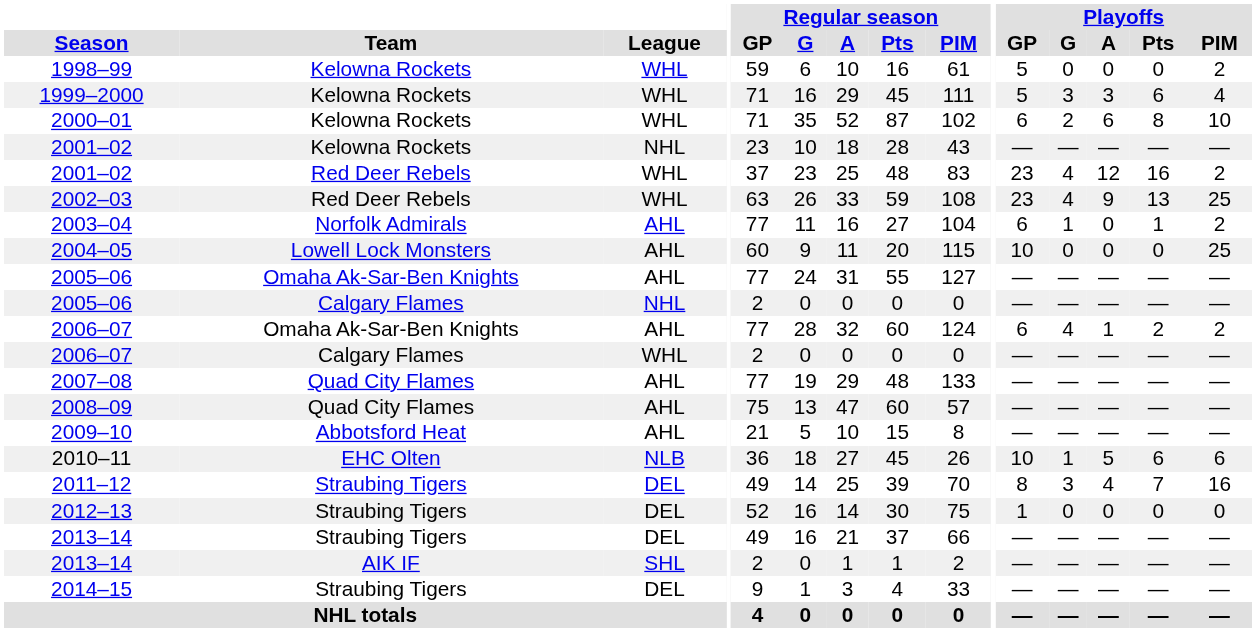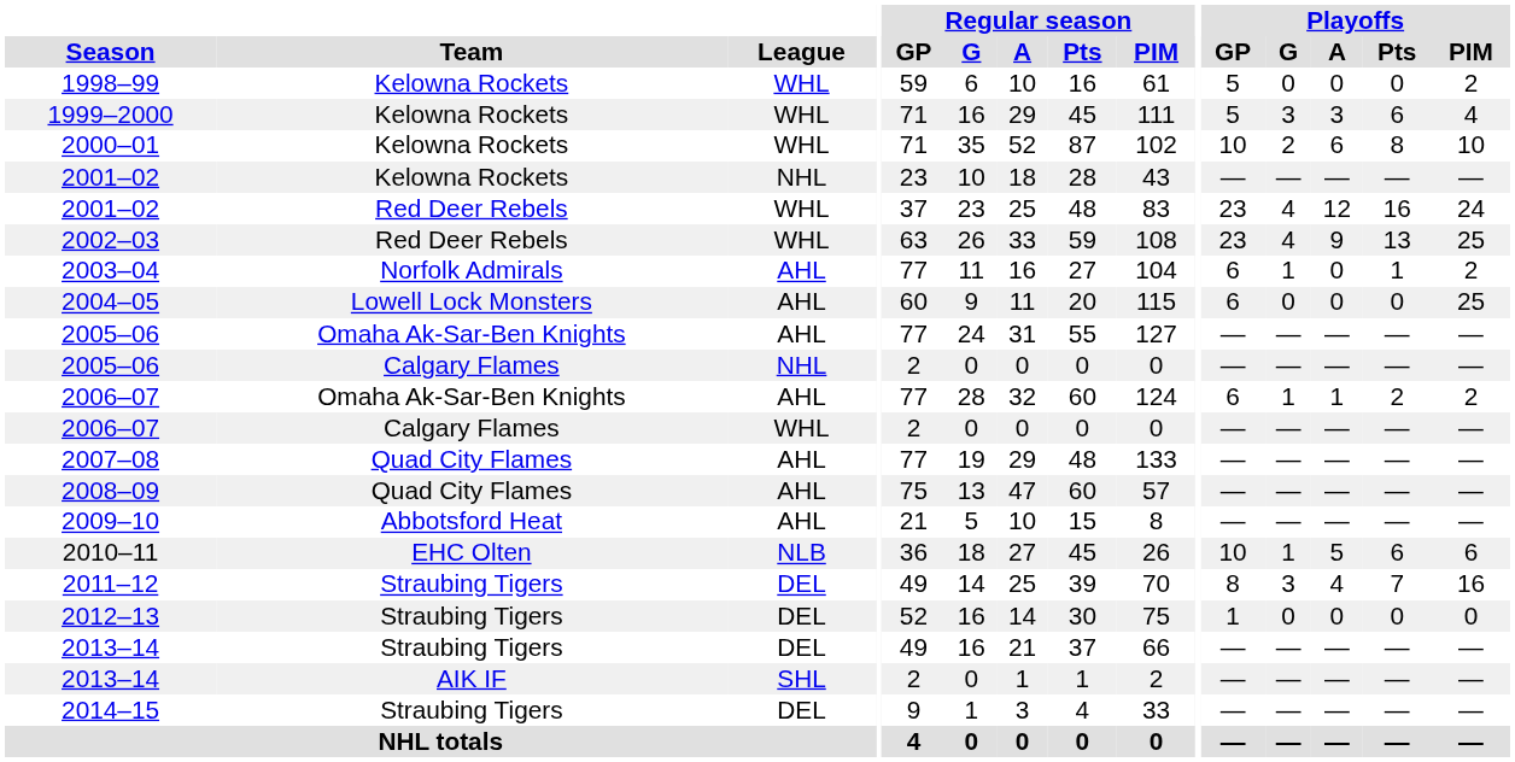 <table border="0" cellpadding="1" cellspacing="0" style="text-align:center; width:60em">
 <tr bgcolor="#e0e0e0">
 <th colspan="3"  bgcolor="#ffffff"></th>
 <th rowspan="99" bgcolor="#ffffff"></th>
 <th colspan="5"><a href='#'>Regular season</a></th>
 <th rowspan="99" bgcolor="#ffffff"></th>
 <th colspan="5"><a href='#'>Playoffs</a></th>
 </tr>
 <tr bgcolor="#e0e0e0">
 <th><a href='#'>Season</a></th>
 <th>Team</th>
 <th>League</th>
 <th>GP</th>
 <th><a href='#'>G</a></th>
 <th><a href='#'>A</a></th>
 <th><a href='#'>Pts</a></th>
 <th><a href='#'>PIM</a></th>
 <th>GP</th>
 <th>G</th>
 <th>A</th>
 <th>Pts</th>
 <th>PIM</th>
 </tr>
 <tr>
 <td><a href='#'>1998–99</a></td>
 <td><a href='#'>Kelowna Rockets</a></td>
 <td><a href='#'>WHL</a></td>
 <td>59</td>
 <td>6</td>
 <td>10</td>
 <td>16</td>
 <td>61</td>
 <td>5</td>
 <td>0</td>
 <td>0</td>
 <td>0</td>
 <td>2</td>
 </tr>
 <tr bgcolor="#f0f0f0">
 <td><a href='#'>1999–2000</a></td>
 <td>Kelowna Rockets</td>
 <td>WHL</td>
 <td>71</td>
 <td>16</td>
 <td>29</td>
 <td>45</td>
 <td>111</td>
 <td>5</td>
 <td>3</td>
 <td>3</td>
 <td>6</td>
 <td>4</td>
 </tr>
 <tr>
 <td><a href='#'>2000–01</a></td>
 <td>Kelowna Rockets</td>
 <td>WHL</td>
 <td>71</td>
 <td>35</td>
 <td>52</td>
 <td>87</td>
 <td>102</td>
-<td>6</td>
+<td>10</td>
 <td>2</td>
 <td>6</td>
 <td>8</td>
 <td>10</td>
 </tr>
 <tr bgcolor="#f0f0f0">
 <td><a href='#'>2001–02</a></td>
 <td>Kelowna Rockets</td>
 <td>NHL</td>
 <td>23</td>
 <td>10</td>
 <td>18</td>
 <td>28</td>
 <td>43</td>
 <td>—</td>
 <td>—</td>
 <td>—</td>
 <td>—</td>
 <td>—</td>
 </tr>
 <tr>
 <td><a href='#'>2001–02</a></td>
 <td><a href='#'>Red Deer Rebels</a></td>
 <td>WHL</td>
 <td>37</td>
 <td>23</td>
 <td>25</td>
 <td>48</td>
 <td>83</td>
 <td>23</td>
 <td>4</td>
 <td>12</td>
 <td>16</td>
-<td>2</td>
+<td>24</td>
 </tr>
 <tr bgcolor="#f0f0f0">
 <td><a href='#'>2002–03</a></td>
 <td>Red Deer Rebels</td>
 <td>WHL</td>
 <td>63</td>
 <td>26</td>
 <td>33</td>
 <td>59</td>
 <td>108</td>
 <td>23</td>
 <td>4</td>
 <td>9</td>
 <td>13</td>
 <td>25</td>
 </tr>
 <tr>
 <td><a href='#'>2003–04</a></td>
 <td><a href='#'>Norfolk Admirals</a></td>
 <td><a href='#'>AHL</a></td>
 <td>77</td>
 <td>11</td>
 <td>16</td>
 <td>27</td>
 <td>104</td>
 <td>6</td>
 <td>1</td>
 <td>0</td>
 <td>1</td>
 <td>2</td>
 </tr>
 <tr bgcolor="#f0f0f0">
 <td><a href='#'>2004–05</a></td>
 <td><a href='#'>Lowell Lock Monsters</a></td>
 <td>AHL</td>
 <td>60</td>
 <td>9</td>
 <td>11</td>
 <td>20</td>
 <td>115</td>
-<td>10</td>
+<td>6</td>
 <td>0</td>
 <td>0</td>
 <td>0</td>
 <td>25</td>
 </tr>
 <tr>
 <td><a href='#'>2005–06</a></td>
 <td><a href='#'>Omaha Ak-Sar-Ben Knights</a></td>
 <td>AHL</td>
 <td>77</td>
 <td>24</td>
 <td>31</td>
 <td>55</td>
 <td>127</td>
 <td>—</td>
 <td>—</td>
 <td>—</td>
 <td>—</td>
 <td>—</td>
 </tr>
 <tr bgcolor="#f0f0f0">
 <td><a href='#'>2005–06</a></td>
 <td><a href='#'>Calgary Flames</a></td>
 <td><a href='#'>NHL</a></td>
 <td>2</td>
 <td>0</td>
 <td>0</td>
 <td>0</td>
 <td>0</td>
 <td>—</td>
 <td>—</td>
 <td>—</td>
 <td>—</td>
 <td>—</td>
 </tr>
 <tr>
 <td><a href='#'>2006–07</a></td>
 <td>Omaha Ak-Sar-Ben Knights</td>
 <td>AHL</td>
 <td>77</td>
 <td>28</td>
 <td>32</td>
 <td>60</td>
 <td>124</td>
 <td>6</td>
-<td>4</td>
+<td>1</td>
 <td>1</td>
 <td>2</td>
 <td>2</td>
 </tr>
 <tr bgcolor="#f0f0f0">
 <td><a href='#'>2006–07</a></td>
 <td>Calgary Flames</td>
 <td>WHL</td>
 <td>2</td>
 <td>0</td>
 <td>0</td>
 <td>0</td>
 <td>0</td>
 <td>—</td>
 <td>—</td>
 <td>—</td>
 <td>—</td>
 <td>—</td>
 </tr>
 <tr>
 <td><a href='#'>2007–08</a></td>
 <td><a href='#'>Quad City Flames</a></td>
 <td>AHL</td>
 <td>77</td>
 <td>19</td>
 <td>29</td>
 <td>48</td>
 <td>133</td>
 <td>—</td>
 <td>—</td>
 <td>—</td>
 <td>—</td>
 <td>—</td>
 </tr>
 <tr bgcolor="#f0f0f0">
 <td><a href='#'>2008–09</a></td>
 <td>Quad City Flames</td>
 <td>AHL</td>
 <td>75</td>
 <td>13</td>
 <td>47</td>
 <td>60</td>
 <td>57</td>
 <td>—</td>
 <td>—</td>
 <td>—</td>
 <td>—</td>
 <td>—</td>
 </tr>
 <tr>
 <td><a href='#'>2009–10</a></td>
 <td><a href='#'>Abbotsford Heat</a></td>
 <td>AHL</td>
 <td>21</td>
 <td>5</td>
 <td>10</td>
 <td>15</td>
 <td>8</td>
 <td>—</td>
 <td>—</td>
 <td>—</td>
 <td>—</td>
 <td>—</td>
 </tr>
 <tr bgcolor="#f0f0f0">
 <td>2010–11</td>
 <td><a href='#'>EHC Olten</a></td>
 <td><a href='#'>NLB</a></td>
 <td>36</td>
 <td>18</td>
 <td>27</td>
 <td>45</td>
 <td>26</td>
 <td>10</td>
 <td>1</td>
 <td>5</td>
 <td>6</td>
 <td>6</td>
 </tr>
 <tr>
 <td><a href='#'>2011–12</a></td>
 <td><a href='#'>Straubing Tigers</a></td>
 <td><a href='#'>DEL</a></td>
 <td>49</td>
 <td>14</td>
 <td>25</td>
 <td>39</td>
 <td>70</td>
 <td>8</td>
 <td>3</td>
 <td>4</td>
 <td>7</td>
 <td>16</td>
 </tr>
 <tr bgcolor="#f0f0f0">
 <td><a href='#'>2012–13</a></td>
 <td>Straubing Tigers</td>
 <td>DEL</td>
 <td>52</td>
 <td>16</td>
 <td>14</td>
 <td>30</td>
 <td>75</td>
 <td>1</td>
 <td>0</td>
 <td>0</td>
 <td>0</td>
 <td>0</td>
 </tr>
 <tr>
 <td><a href='#'>2013–14</a></td>
 <td>Straubing Tigers</td>
 <td>DEL</td>
 <td>49</td>
 <td>16</td>
 <td>21</td>
 <td>37</td>
 <td>66</td>
 <td>—</td>
 <td>—</td>
 <td>—</td>
 <td>—</td>
 <td>—</td>
 </tr>
 <tr bgcolor="#f0f0f0">
 <td><a href='#'>2013–14</a></td>
 <td><a href='#'>AIK IF</a></td>
 <td><a href='#'>SHL</a></td>
 <td>2</td>
 <td>0</td>
 <td>1</td>
 <td>1</td>
 <td>2</td>
 <td>—</td>
 <td>—</td>
 <td>—</td>
 <td>—</td>
 <td>—</td>
 </tr>
 <tr>
 <td><a href='#'>2014–15</a></td>
 <td>Straubing Tigers</td>
 <td>DEL</td>
 <td>9</td>
 <td>1</td>
 <td>3</td>
 <td>4</td>
 <td>33</td>
 <td>—</td>
 <td>—</td>
 <td>—</td>
 <td>—</td>
 <td>—</td>
 </tr>
 <tr bgcolor="#e0e0e0">
 <th colspan="3">NHL totals</th>
 <th>4</th>
 <th>0</th>
 <th>0</th>
 <th>0</th>
 <th>0</th>
 <th>—</th>
 <th>—</th>
 <th>—</th>
 <th>—</th>
 <th>—</th>
 </tr>
 </table>
